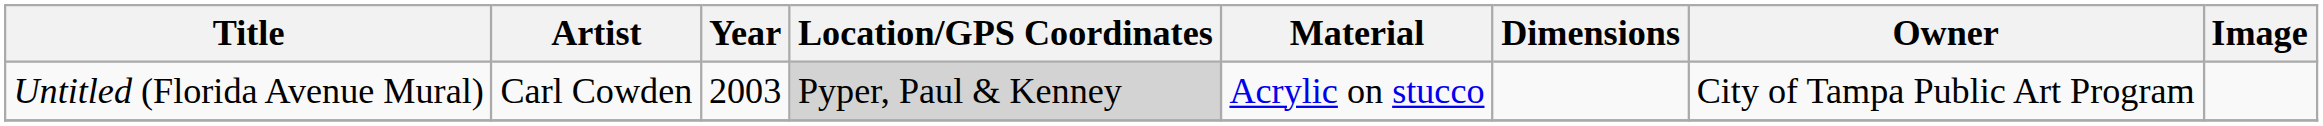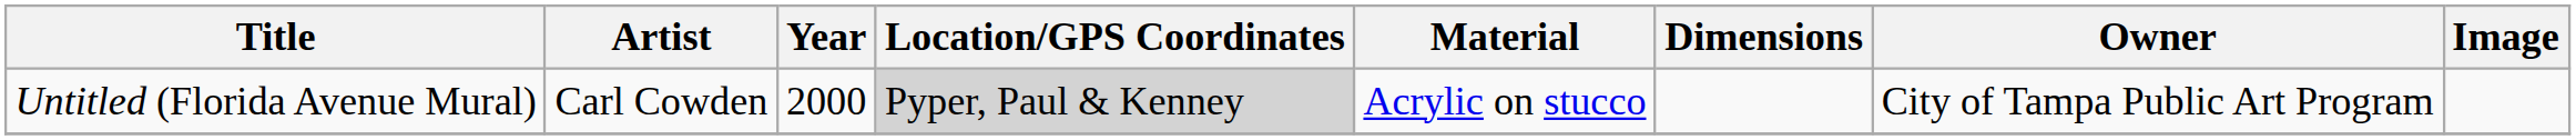 <table class="wikitable sortable">
 <tr>
 <th>Title</th>
 <th>Artist</th>
 <th>Year</th>
 <th>Location/GPS Coordinates</th>
 <th>Material</th>
 <th>Dimensions</th>
 <th>Owner</th>
 <th>Image</th>
 </tr>
 <tr>
 <td><em>Untitled</em> (Florida Avenue Mural)</td>
 <td>Carl Cowden</td>
-<td>2003</td>
+<td>2000</td>
 <td style="background: lightgrey;">Pyper, Paul & Kenney</td>
 <td><a href='#'>Acrylic</a> on <a href='#'>stucco</a></td>
 <td></td>
 <td>City of Tampa Public Art Program</td>
 <td></td>
 </tr>
 <tr>
 </tr>
 </table>
